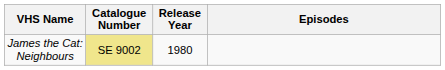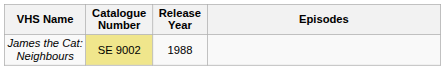 <table class="wikitable" style="text-align:center; width:100%;">
 <tr>
 <th style="width:13%;">VHS Name</th>
 <th style="width:05%;">Catalogue Number</th>
 <th style="width:05%;">Release Year</th>
 <th style="width:40%;">Episodes</th>
 </tr>
 <tr>
 <td><em>James the Cat: Neighbours</em></td>
 <td style="background: khaki;">SE 9002</td>
-<td>1980</td>
+<td>1988</td>
 <td></td>
 </tr>
 </table>
